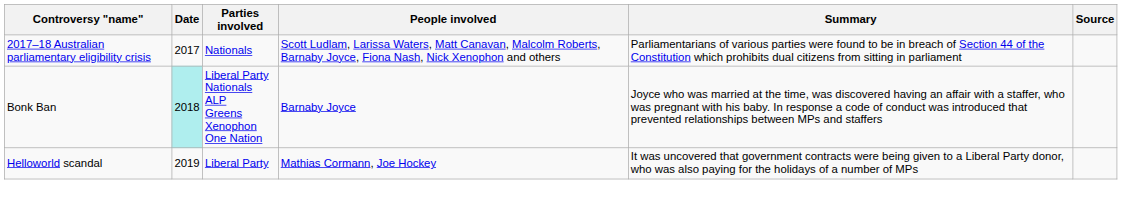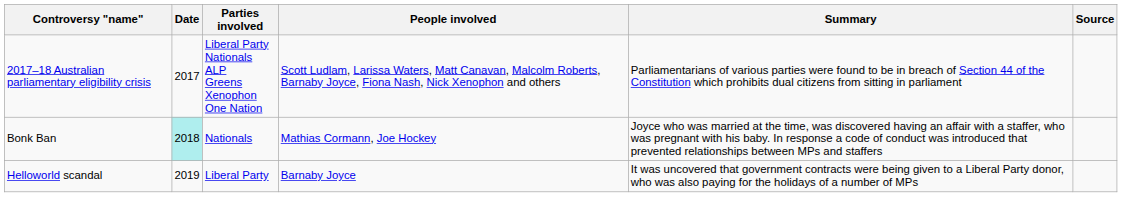 <table Class="wikitable sortable">
 <tr>
 <th>Controversy "name"<br></th>
 <th>Date<br></th>
 <th>Parties involved<br></th>
 <th>People involved<br></th>
 <th width=40%>Summary<br></th>
 <th>Source<br></th>
 </tr>
 <tr>
 <td><a href='#'>2017–18 Australian parliamentary eligibility crisis</a></td>
 <td>2017</td>
-<td><a href='#'>Nationals</a></td>
+<td><a href='#'>Liberal Party</a><br><a href='#'>Nationals</a><br><a href='#'>ALP</a><br><a href='#'>Greens</a><br><a href='#'>Xenophon</a><br><a href='#'>One Nation</a></td>
 <td><a href='#'>Scott Ludlam</a>, <a href='#'>Larissa Waters</a>, <a href='#'>Matt Canavan</a>, <a href='#'>Malcolm Roberts</a>, <a href='#'>Barnaby Joyce</a>, <a href='#'>Fiona Nash</a>, <a href='#'>Nick Xenophon</a> and others</td>
 <td>Parliamentarians of various parties were found to be in breach of <a href='#'>Section 44 of the Constitution</a> which prohibits dual citizens from sitting in parliament</td>
 <td></td>
 </tr>
 <tr>
 <td>Bonk Ban</td>
 <td style="background: paleturquoise;">2018</td>
-<td><a href='#'>Liberal Party</a><br><a href='#'>Nationals</a><br><a href='#'>ALP</a><br><a href='#'>Greens</a><br><a href='#'>Xenophon</a><br><a href='#'>One Nation</a></td>
-<td><a href='#'>Barnaby Joyce</a></td>
+<td><a href='#'>Nationals</a></td>
+<td><a href='#'>Mathias Cormann</a>, <a href='#'>Joe Hockey</a></td>
 <td>Joyce who was married at the time, was discovered having an affair with a staffer, who was pregnant with his baby. In response a code of conduct was introduced that prevented relationships between MPs and staffers</td>
 <td></td>
 </tr>
 <tr>
 <td><a href='#'>Helloworld</a> scandal</td>
 <td>2019</td>
 <td><a href='#'>Liberal Party</a></td>
-<td><a href='#'>Mathias Cormann</a>, <a href='#'>Joe Hockey</a></td>
+<td><a href='#'>Barnaby Joyce</a></td>
 <td>It was uncovered that government contracts were being given to a Liberal Party donor, who was also paying for the holidays of a number of MPs</td>
 <td></td>
 </tr>
 </table>
